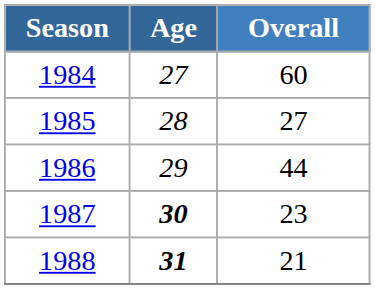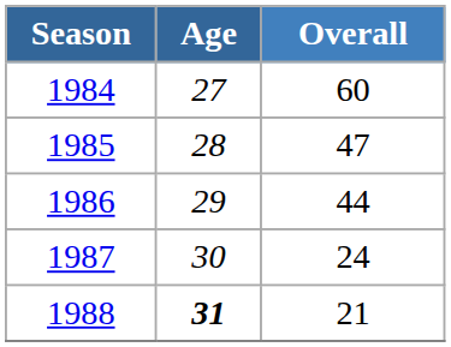 <table class="wikitable" style="font-size:95%; text-align:center; border:grey solid 1px; border-collapse:collapse; background:#ffffff;">
 <tr>
 <th style="background-color:#369; color:white; width:60px;"> Season </th>
 <th style="background-color:#369; color:white; width:40px;"> Age </th>
 <th style="background-color:#4180be; color:white; width:75px;">Overall</th>
 </tr>
 <tr>
 <td><a href='#'>1984</a></td>
 <td><em>27</em></td>
 <td>60</td>
 </tr>
 <tr>
 <td><a href='#'>1985</a></td>
 <td><em>28</em></td>
-<td>27</td>
+<td>47</td>
 </tr>
 <tr>
 <td><a href='#'>1986</a></td>
 <td><em>29</em></td>
 <td>44</td>
 </tr>
 <tr>
 <td><a href='#'>1987</a></td>
-<td><strong><em>30</em></strong></td>
-<td>23</td>
+<td><em>30</em></td>
+<td>24</td>
 </tr>
 <tr>
 <td><a href='#'>1988</a></td>
 <td><strong><em>31</em></strong></td>
 <td>21</td>
 </tr>
 <tr>
 </tr>
 </table>
